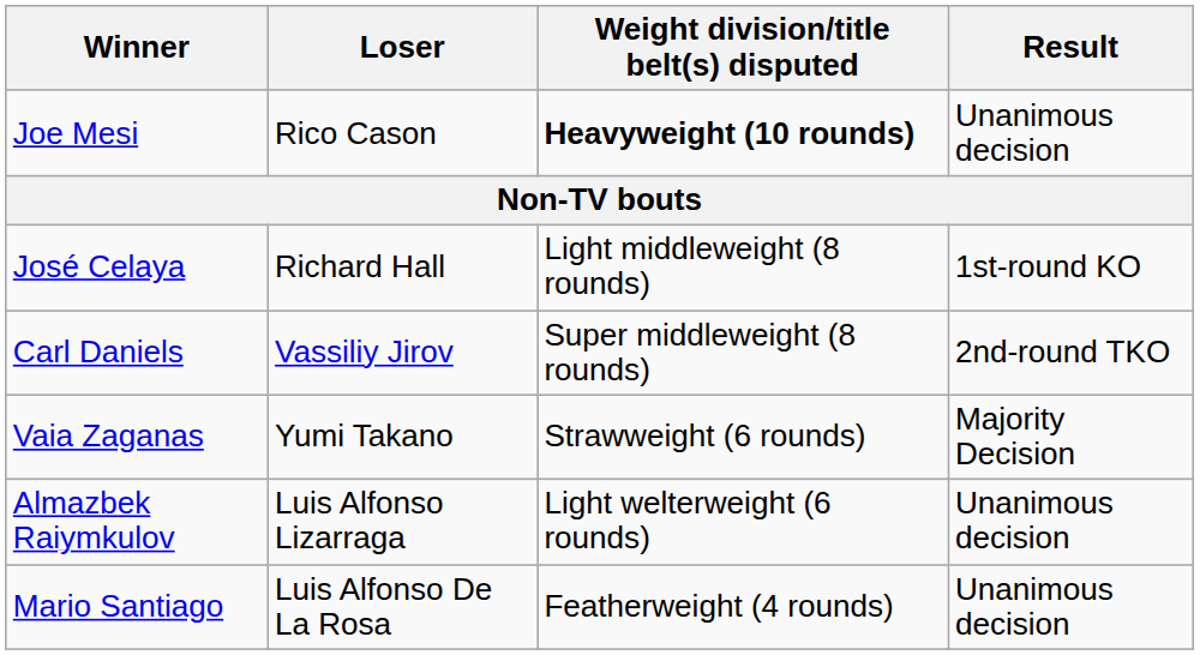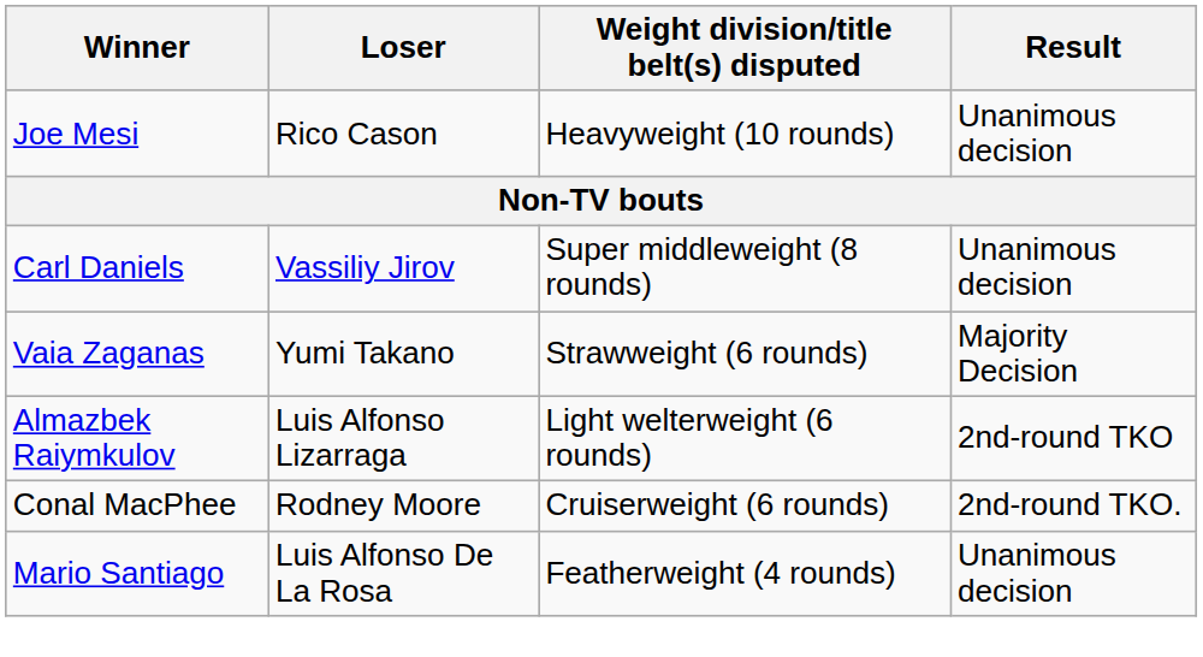 <table class=wikitable>
 <tr>
 <th>Winner</th>
 <th>Loser</th>
 <th>Weight division/title belt(s) disputed</th>
 <th>Result</th>
 </tr>
 <tr>
 <td> <a href='#'>Joe Mesi</a></td>
 <td> Rico Cason</td>
-<td><strong>Heavyweight (10 rounds)</strong></td>
+<td>Heavyweight (10 rounds)</td>
 <td>Unanimous decision</td>
 </tr>
 <tr>
 <th colspan=4>Non-TV bouts</th>
 </tr>
 <tr>
-<td> <a href='#'>José Celaya</a></td>
-<td> Richard Hall</td>
-<td>Light middleweight (8 rounds)</td>
-<td>1st-round KO</td>
-</tr>
-<tr>
 <td> <a href='#'>Carl Daniels</a></td>
 <td> <a href='#'>Vassiliy Jirov</a></td>
 <td>Super middleweight (8 rounds)</td>
-<td>2nd-round TKO</td>
+<td>Unanimous decision</td>
 </tr>
 <tr>
 <td> <a href='#'>Vaia Zaganas</a></td>
 <td> Yumi Takano</td>
 <td>Strawweight (6 rounds)</td>
 <td>Majority Decision</td>
 </tr>
 <tr>
 <td> <a href='#'>Almazbek Raiymkulov</a></td>
 <td> Luis Alfonso Lizarraga</td>
 <td>Light welterweight (6 rounds)</td>
-<td>Unanimous decision</td>
+<td>2nd-round TKO</td>
+</tr>
+<tr>
+<td> Conal MacPhee</td>
+<td> Rodney Moore</td>
+<td>Cruiserweight (6 rounds)</td>
+<td>2nd-round TKO.</td>
 </tr>
 <tr>
 <td> <a href='#'>Mario Santiago</a></td>
 <td> Luis Alfonso De La Rosa</td>
 <td>Featherweight (4 rounds)</td>
 <td>Unanimous decision</td>
 </tr>
 </table>
